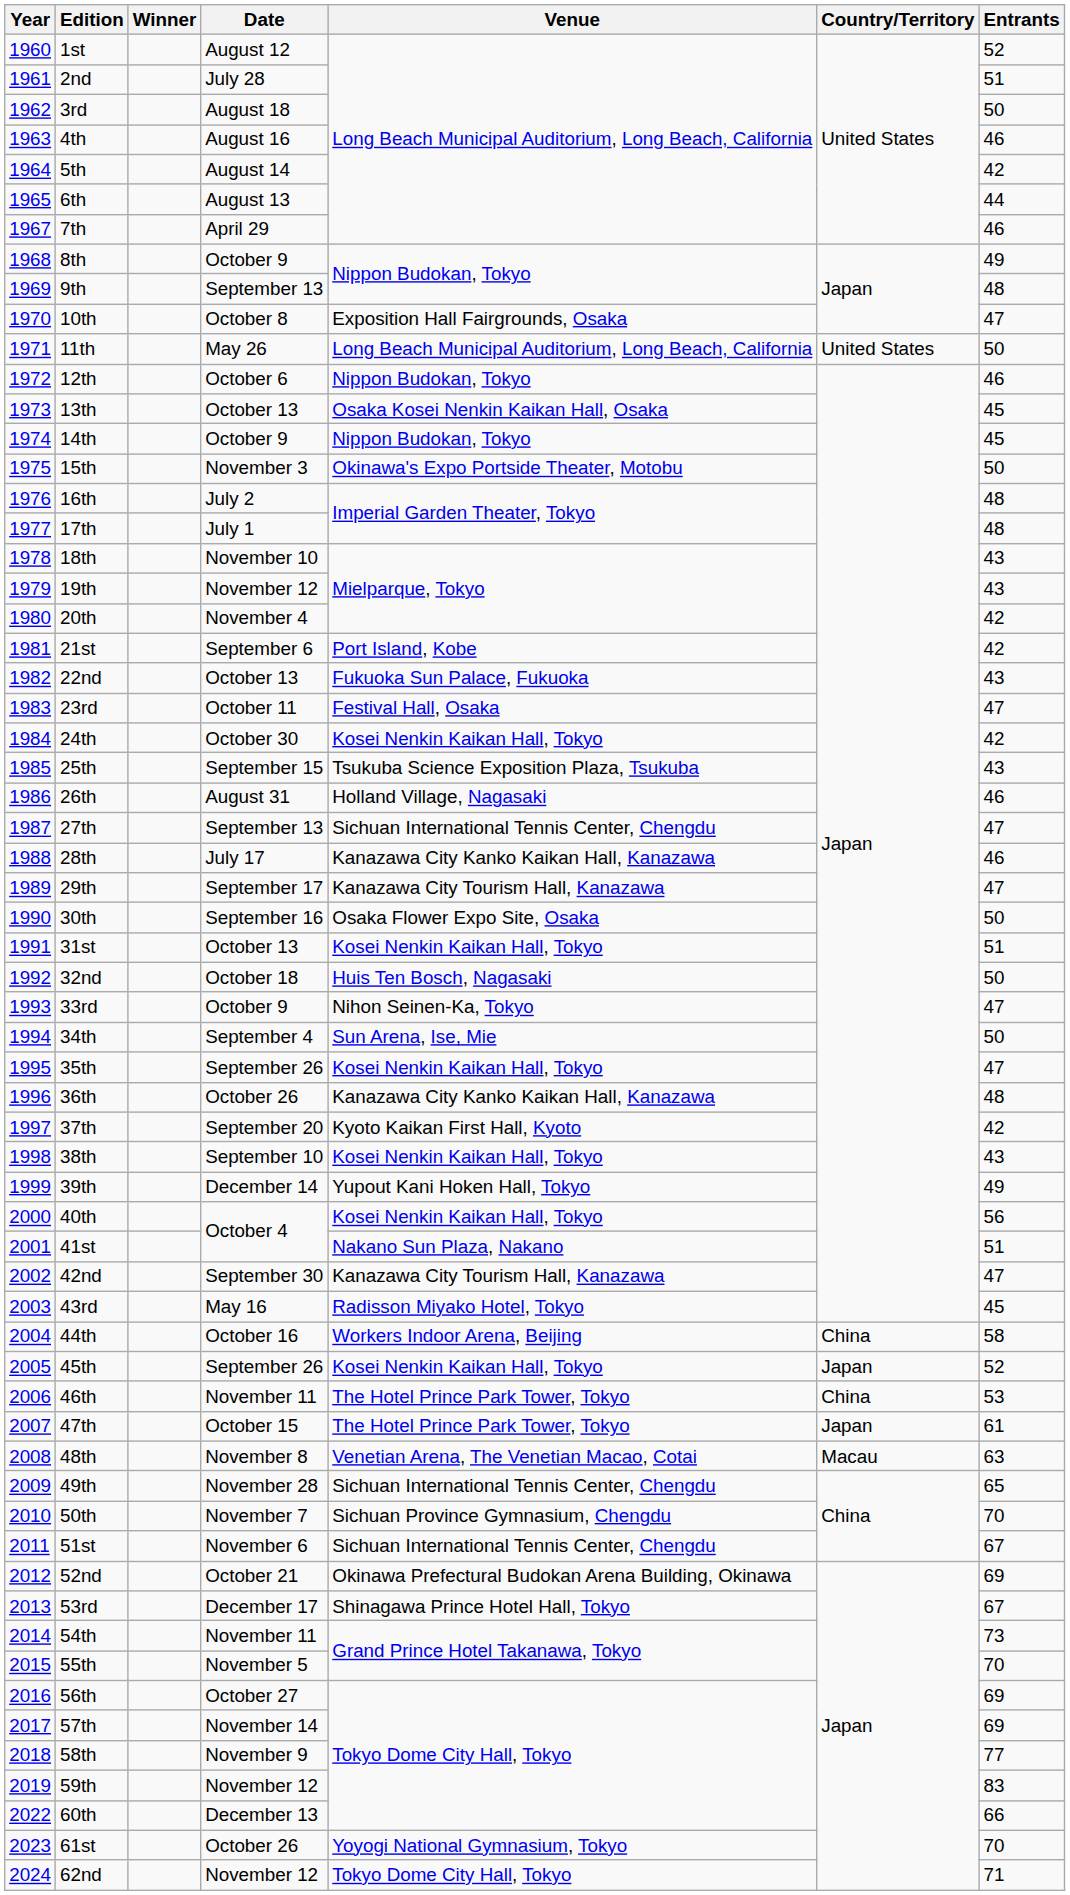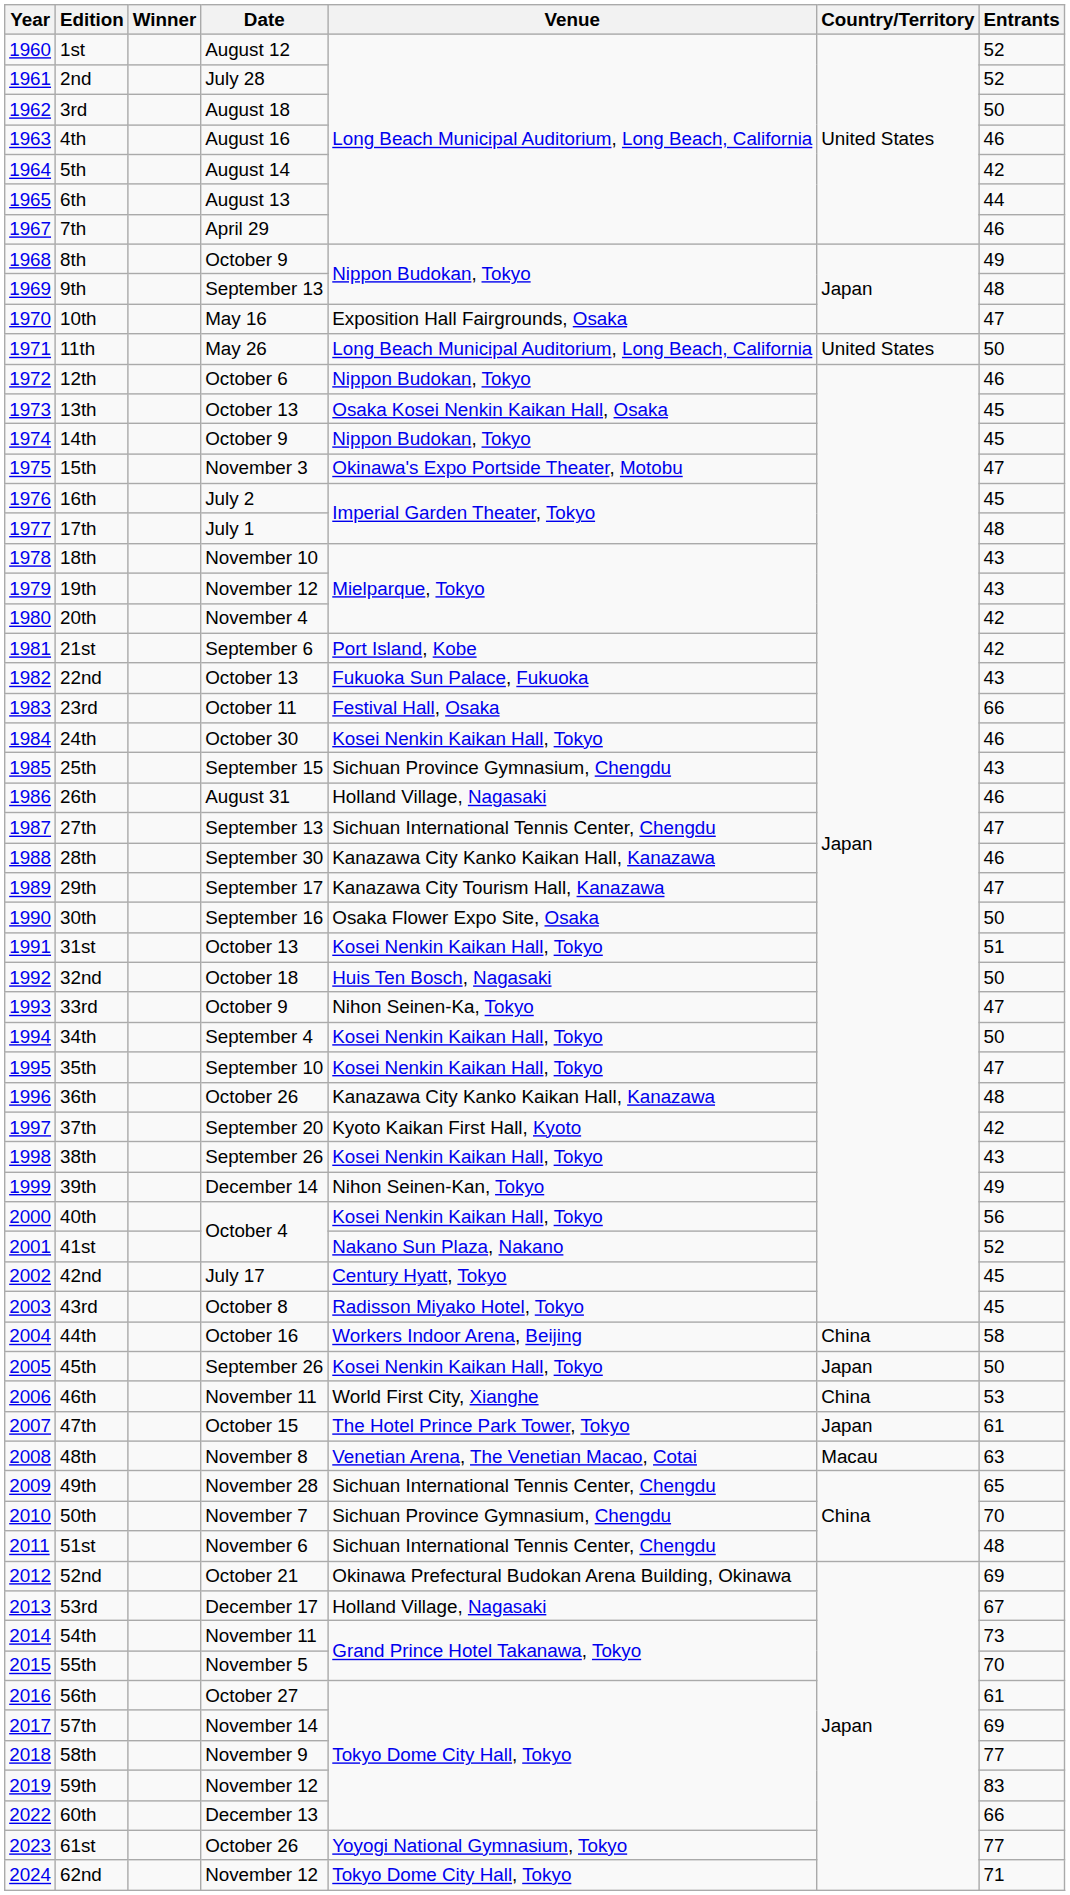 <table class="wikitable sortable" style="font-size: 84%;">
 <tr>
 <th>Year</th>
 <th>Edition</th>
 <th>Winner</th>
 <th>Date</th>
 <th>Venue</th>
 <th>Country/Territory</th>
 <th>Entrants</th>
 </tr>
 <tr>
 <td><a href='#'>1960</a></td>
 <td>1st</td>
 <td></td>
 <td>August 12</td>
 <td rowspan="7"><a href='#'>Long Beach Municipal Auditorium</a>, <a href='#'>Long Beach, California</a></td>
 <td rowspan="7">United States</td>
 <td>52</td>
 </tr>
 <tr>
 <td><a href='#'>1961</a></td>
 <td>2nd</td>
 <td></td>
 <td>July 28</td>
-<td>51</td>
+<td>52</td>
 </tr>
 <tr>
 <td><a href='#'>1962</a></td>
 <td>3rd</td>
 <td></td>
 <td>August 18</td>
 <td>50</td>
 </tr>
 <tr>
 <td><a href='#'>1963</a></td>
 <td>4th</td>
 <td></td>
 <td>August 16</td>
 <td>46</td>
 </tr>
 <tr>
 <td><a href='#'>1964</a></td>
 <td>5th</td>
 <td></td>
 <td>August 14</td>
 <td>42</td>
 </tr>
 <tr>
 <td><a href='#'>1965</a></td>
 <td>6th</td>
 <td></td>
 <td>August 13</td>
 <td>44</td>
 </tr>
 <tr>
 <td><a href='#'>1967</a></td>
 <td>7th</td>
 <td></td>
 <td>April 29</td>
 <td>46</td>
 </tr>
 <tr>
 <td><a href='#'>1968</a></td>
 <td>8th</td>
 <td></td>
 <td>October 9</td>
 <td rowspan="2"><a href='#'>Nippon Budokan</a>, <a href='#'>Tokyo</a></td>
 <td rowspan="3">Japan</td>
 <td>49</td>
 </tr>
 <tr>
 <td><a href='#'>1969</a></td>
 <td>9th</td>
 <td></td>
 <td>September 13</td>
 <td>48</td>
 </tr>
 <tr>
 <td><a href='#'>1970</a></td>
 <td>10th</td>
 <td></td>
-<td>October 8</td>
+<td>May 16</td>
 <td>Exposition Hall Fairgrounds, <a href='#'>Osaka</a></td>
 <td>47</td>
 </tr>
 <tr>
 <td><a href='#'>1971</a></td>
 <td>11th</td>
 <td></td>
 <td>May 26</td>
 <td><a href='#'>Long Beach Municipal Auditorium</a>, <a href='#'>Long Beach, California</a></td>
 <td>United States</td>
 <td>50</td>
 </tr>
 <tr>
 <td><a href='#'>1972</a></td>
 <td>12th</td>
 <td></td>
 <td>October 6</td>
 <td><a href='#'>Nippon Budokan</a>, <a href='#'>Tokyo</a></td>
 <td rowspan="32">Japan</td>
 <td>46</td>
 </tr>
 <tr>
 <td><a href='#'>1973</a></td>
 <td>13th</td>
 <td></td>
 <td>October 13</td>
 <td><a href='#'>Osaka Kosei Nenkin Kaikan Hall</a>, <a href='#'>Osaka</a></td>
 <td>45</td>
 </tr>
 <tr>
 <td><a href='#'>1974</a></td>
 <td>14th</td>
 <td></td>
 <td>October 9</td>
 <td><a href='#'>Nippon Budokan</a>, <a href='#'>Tokyo</a></td>
 <td>45</td>
 </tr>
 <tr>
 <td><a href='#'>1975</a></td>
 <td>15th</td>
 <td></td>
 <td>November 3</td>
 <td><a href='#'>Okinawa's Expo Portside Theater</a>, <a href='#'>Motobu</a></td>
-<td>50</td>
+<td>47</td>
 </tr>
 <tr>
 <td><a href='#'>1976</a></td>
 <td>16th</td>
 <td></td>
 <td>July 2</td>
 <td rowspan="2"><a href='#'>Imperial Garden Theater</a>, <a href='#'>Tokyo</a></td>
-<td>48</td>
+<td>45</td>
 </tr>
 <tr>
 <td><a href='#'>1977</a></td>
 <td>17th</td>
 <td></td>
 <td>July 1</td>
 <td>48</td>
 </tr>
 <tr>
 <td><a href='#'>1978</a></td>
 <td>18th</td>
 <td></td>
 <td>November 10</td>
 <td rowspan="3"><a href='#'>Mielparque</a>, <a href='#'>Tokyo</a></td>
 <td>43</td>
 </tr>
 <tr>
 <td><a href='#'>1979</a></td>
 <td>19th</td>
 <td></td>
 <td>November 12</td>
 <td>43</td>
 </tr>
 <tr>
 <td><a href='#'>1980</a></td>
 <td>20th</td>
 <td></td>
 <td>November 4</td>
 <td>42</td>
 </tr>
 <tr>
 <td><a href='#'>1981</a></td>
 <td>21st</td>
 <td></td>
 <td>September 6</td>
 <td><a href='#'>Port Island</a>, <a href='#'>Kobe</a></td>
 <td>42</td>
 </tr>
 <tr>
 <td><a href='#'>1982</a></td>
 <td>22nd</td>
 <td></td>
 <td>October 13</td>
 <td><a href='#'>Fukuoka Sun Palace</a>, <a href='#'>Fukuoka</a></td>
 <td>43</td>
 </tr>
 <tr>
 <td><a href='#'>1983</a></td>
 <td>23rd</td>
 <td></td>
 <td>October 11</td>
 <td><a href='#'>Festival Hall</a>, <a href='#'>Osaka</a></td>
-<td>47</td>
+<td>66</td>
 </tr>
 <tr>
 <td><a href='#'>1984</a></td>
 <td>24th</td>
 <td></td>
 <td>October 30</td>
 <td><a href='#'>Kosei Nenkin Kaikan Hall</a>, <a href='#'>Tokyo</a></td>
-<td>42</td>
+<td>46</td>
 </tr>
 <tr>
 <td><a href='#'>1985</a></td>
 <td>25th</td>
 <td></td>
 <td>September 15</td>
-<td>Tsukuba Science Exposition Plaza, <a href='#'>Tsukuba</a></td>
+<td>Sichuan Province Gymnasium, <a href='#'>Chengdu</a></td>
 <td>43</td>
 </tr>
 <tr>
 <td><a href='#'>1986</a></td>
 <td>26th</td>
 <td></td>
 <td>August 31</td>
 <td>Holland Village, <a href='#'>Nagasaki</a></td>
 <td>46</td>
 </tr>
 <tr>
 <td><a href='#'>1987</a></td>
 <td>27th</td>
 <td></td>
 <td>September 13</td>
 <td>Sichuan International Tennis Center, <a href='#'>Chengdu</a></td>
 <td>47</td>
 </tr>
 <tr>
 <td><a href='#'>1988</a></td>
 <td>28th</td>
 <td></td>
-<td>July 17</td>
+<td>September 30</td>
 <td>Kanazawa City Kanko Kaikan Hall, <a href='#'>Kanazawa</a></td>
 <td>46</td>
 </tr>
 <tr>
 <td><a href='#'>1989</a></td>
 <td>29th</td>
 <td></td>
 <td>September 17</td>
 <td>Kanazawa City Tourism Hall, <a href='#'>Kanazawa</a></td>
 <td>47</td>
 </tr>
 <tr>
 <td><a href='#'>1990</a></td>
 <td>30th</td>
 <td></td>
 <td>September 16</td>
 <td>Osaka Flower Expo Site, <a href='#'>Osaka</a></td>
 <td>50</td>
 </tr>
 <tr>
 <td><a href='#'>1991</a></td>
 <td>31st</td>
 <td></td>
 <td>October 13</td>
 <td><a href='#'>Kosei Nenkin Kaikan Hall</a>, <a href='#'>Tokyo</a></td>
 <td>51</td>
 </tr>
 <tr>
 <td><a href='#'>1992</a></td>
 <td>32nd</td>
 <td></td>
 <td>October 18</td>
 <td><a href='#'>Huis Ten Bosch</a>, <a href='#'>Nagasaki</a></td>
 <td>50</td>
 </tr>
 <tr>
 <td><a href='#'>1993</a></td>
 <td>33rd</td>
 <td></td>
 <td>October 9</td>
 <td>Nihon Seinen-Ka, <a href='#'>Tokyo</a></td>
 <td>47</td>
 </tr>
 <tr>
 <td><a href='#'>1994</a></td>
 <td>34th</td>
 <td></td>
 <td>September 4</td>
-<td><a href='#'>Sun Arena</a>, <a href='#'>Ise, Mie</a></td>
+<td><a href='#'>Kosei Nenkin Kaikan Hall</a>, <a href='#'>Tokyo</a></td>
 <td>50</td>
 </tr>
 <tr>
 <td><a href='#'>1995</a></td>
 <td>35th</td>
 <td></td>
-<td>September 26</td>
+<td>September 10</td>
 <td><a href='#'>Kosei Nenkin Kaikan Hall</a>, <a href='#'>Tokyo</a></td>
 <td>47</td>
 </tr>
 <tr>
 <td><a href='#'>1996</a></td>
 <td>36th</td>
 <td></td>
 <td>October 26</td>
 <td>Kanazawa City Kanko Kaikan Hall, <a href='#'>Kanazawa</a></td>
 <td>48</td>
 </tr>
 <tr>
 <td><a href='#'>1997</a></td>
 <td>37th</td>
 <td></td>
 <td>September 20</td>
 <td>Kyoto Kaikan First Hall, <a href='#'>Kyoto</a></td>
 <td>42</td>
 </tr>
 <tr>
 <td><a href='#'>1998</a></td>
 <td>38th</td>
 <td></td>
-<td>September 10</td>
+<td>September 26</td>
 <td><a href='#'>Kosei Nenkin Kaikan Hall</a>, <a href='#'>Tokyo</a></td>
 <td>43</td>
 </tr>
 <tr>
 <td><a href='#'>1999</a></td>
 <td>39th</td>
 <td></td>
 <td>December 14</td>
-<td>Yupout Kani Hoken Hall, <a href='#'>Tokyo</a></td>
+<td>Nihon Seinen-Kan, <a href='#'>Tokyo</a></td>
 <td>49</td>
 </tr>
 <tr>
 <td><a href='#'>2000</a></td>
 <td>40th</td>
 <td></td>
 <td rowspan="2">October 4</td>
 <td><a href='#'>Kosei Nenkin Kaikan Hall</a>, <a href='#'>Tokyo</a></td>
 <td>56</td>
 </tr>
 <tr>
 <td><a href='#'>2001</a></td>
 <td>41st</td>
 <td></td>
 <td><a href='#'>Nakano Sun Plaza</a>, <a href='#'>Nakano</a></td>
-<td>51</td>
+<td>52</td>
 </tr>
 <tr>
 <td><a href='#'>2002</a></td>
 <td>42nd</td>
 <td></td>
-<td>September 30</td>
-<td>Kanazawa City Tourism Hall, <a href='#'>Kanazawa</a></td>
-<td>47</td>
+<td>July 17</td>
+<td><a href='#'>Century Hyatt</a>, <a href='#'>Tokyo</a></td>
+<td>45</td>
 </tr>
 <tr>
 <td><a href='#'>2003</a></td>
 <td>43rd</td>
 <td></td>
-<td>May 16</td>
+<td>October 8</td>
 <td><a href='#'>Radisson Miyako Hotel</a>, <a href='#'>Tokyo</a></td>
 <td>45</td>
 </tr>
 <tr>
 <td><a href='#'>2004</a></td>
 <td>44th</td>
 <td></td>
 <td>October 16</td>
 <td><a href='#'>Workers Indoor Arena</a>, <a href='#'>Beijing</a></td>
 <td>China</td>
 <td>58</td>
 </tr>
 <tr>
 <td><a href='#'>2005</a></td>
 <td>45th</td>
 <td></td>
 <td>September 26</td>
 <td><a href='#'>Kosei Nenkin Kaikan Hall</a>, <a href='#'>Tokyo</a></td>
 <td>Japan</td>
-<td>52</td>
+<td>50</td>
 </tr>
 <tr>
 <td><a href='#'>2006</a></td>
 <td>46th</td>
 <td></td>
 <td>November 11</td>
-<td><a href='#'>The Hotel Prince Park Tower</a>, <a href='#'>Tokyo</a></td>
+<td>World First City, <a href='#'>Xianghe</a></td>
 <td>China</td>
 <td>53</td>
 </tr>
 <tr>
 <td><a href='#'>2007</a></td>
 <td>47th</td>
 <td></td>
 <td>October 15</td>
 <td><a href='#'>The Hotel Prince Park Tower</a>, <a href='#'>Tokyo</a></td>
 <td>Japan</td>
 <td>61</td>
 </tr>
 <tr>
 <td><a href='#'>2008</a></td>
 <td>48th</td>
 <td></td>
 <td>November 8</td>
 <td><a href='#'>Venetian Arena</a>, <a href='#'>The Venetian Macao</a>, <a href='#'>Cotai</a></td>
 <td>Macau</td>
 <td>63</td>
 </tr>
 <tr>
 <td><a href='#'>2009</a></td>
 <td>49th</td>
 <td></td>
 <td>November 28</td>
 <td>Sichuan International Tennis Center, <a href='#'>Chengdu</a></td>
 <td rowspan="3">China</td>
 <td>65</td>
 </tr>
 <tr>
 <td><a href='#'>2010</a></td>
 <td>50th</td>
 <td></td>
 <td>November 7</td>
 <td>Sichuan Province Gymnasium, <a href='#'>Chengdu</a></td>
 <td>70</td>
 </tr>
 <tr>
 <td><a href='#'>2011</a></td>
 <td>51st</td>
 <td></td>
 <td>November 6</td>
 <td>Sichuan International Tennis Center, <a href='#'>Chengdu</a></td>
-<td>67</td>
+<td>48</td>
 </tr>
 <tr>
 <td><a href='#'>2012</a></td>
 <td>52nd</td>
 <td></td>
 <td>October 21</td>
 <td>Okinawa Prefectural Budokan Arena Building, Okinawa</td>
 <td rowspan="11">Japan</td>
 <td>69</td>
 </tr>
 <tr>
 <td><a href='#'>2013</a></td>
 <td>53rd</td>
 <td></td>
 <td>December 17</td>
-<td>Shinagawa Prince Hotel Hall, <a href='#'>Tokyo</a></td>
+<td>Holland Village, <a href='#'>Nagasaki</a></td>
 <td>67</td>
 </tr>
 <tr>
 <td><a href='#'>2014</a></td>
 <td>54th</td>
 <td></td>
 <td>November 11</td>
 <td rowspan="2"><a href='#'>Grand Prince Hotel Takanawa</a>, <a href='#'>Tokyo</a></td>
 <td>73</td>
 </tr>
 <tr>
 <td><a href='#'>2015</a></td>
 <td>55th</td>
 <td></td>
 <td>November 5</td>
 <td>70</td>
 </tr>
 <tr>
 <td><a href='#'>2016</a></td>
 <td>56th</td>
 <td></td>
 <td>October 27</td>
 <td rowspan="5"><a href='#'>Tokyo Dome City Hall</a>, <a href='#'>Tokyo</a></td>
-<td>69</td>
+<td>61</td>
 </tr>
 <tr>
 <td><a href='#'>2017</a></td>
 <td>57th</td>
 <td></td>
 <td>November 14</td>
 <td>69</td>
 </tr>
 <tr>
 <td><a href='#'>2018</a></td>
 <td>58th</td>
 <td></td>
 <td>November 9</td>
 <td>77</td>
 </tr>
 <tr>
 <td><a href='#'>2019</a></td>
 <td>59th</td>
 <td></td>
 <td>November 12</td>
 <td>83</td>
 </tr>
 <tr>
 <td><a href='#'>2022</a></td>
 <td>60th</td>
 <td></td>
 <td>December 13</td>
 <td>66</td>
 </tr>
 <tr>
 <td><a href='#'>2023</a></td>
 <td>61st</td>
 <td></td>
 <td>October 26</td>
 <td><a href='#'>Yoyogi National Gymnasium</a>, <a href='#'>Tokyo</a></td>
-<td>70</td>
+<td>77</td>
 </tr>
 <tr>
 <td><a href='#'>2024</a></td>
 <td>62nd</td>
 <td></td>
 <td>November 12</td>
 <td><a href='#'>Tokyo Dome City Hall</a>, <a href='#'>Tokyo</a></td>
 <td>71</td>
 </tr>
 <tr>
 </tr>
 </table>
